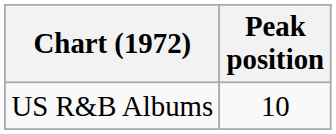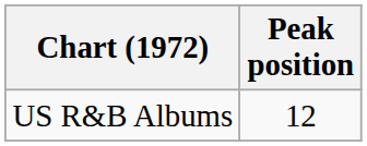 <table class="wikitable sortable plainrowheaders" style="text-align:center;">
 <tr>
 <th scope="col">Chart (1972)</th>
 <th scope="col">Peak<br> position</th>
 </tr>
 <tr>
 <td align="left">US R&B Albums</td>
-<td>10</td>
+<td>12</td>
 </tr>
 </table>
